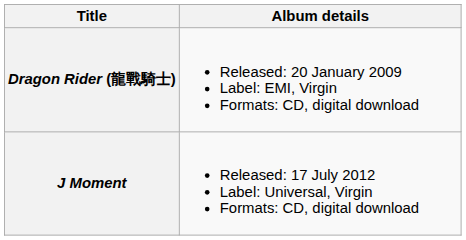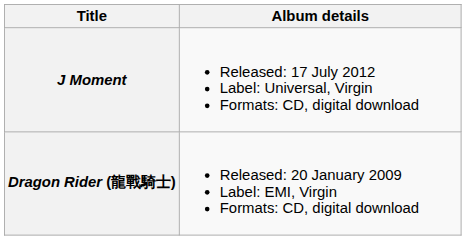 <table class="wikitable plainrowheaders">
 <tr>
 <th>Title</th>
 <th style="width:18.5em;">Album details</th>
 </tr>
 <tr>
+<th scope="row"><em>J Moment</em></th>
+<td><br><ul><li>Released: 17 July 2012</li><li>Label: Universal, Virgin</li><li>Formats: CD, digital download</li></ul></td>
+</tr>
+<tr>
 <th scope="row"><em>Dragon Rider</em> (龍戰騎士)</th>
 <td><br><ul><li>Released: 20 January 2009</li><li>Label: EMI, Virgin</li><li>Formats: CD, digital download</li></ul></td>
 </tr>
-<tr>
-<th scope="row"><em>J Moment</em></th>
-<td><br><ul><li>Released: 17 July 2012</li><li>Label: Universal, Virgin</li><li>Formats: CD, digital download</li></ul></td>
-</tr>
 </table>
